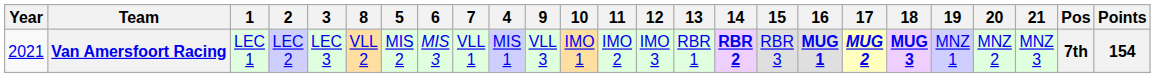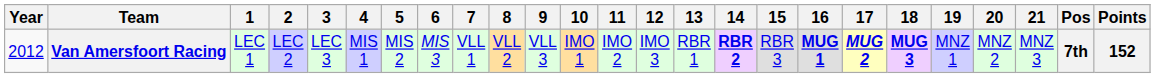 <table class="wikitable" style="text-align:center; font-size:85%;">
 <tr>
 <th>Year</th>
 <th>Team</th>
 <th>1</th>
 <th>2</th>
 <th>3</th>
-<th>8</th>
+<th>4</th>
 <th>5</th>
 <th>6</th>
 <th>7</th>
-<th>4</th>
+<th>8</th>
 <th>9</th>
 <th>10</th>
 <th>11</th>
 <th>12</th>
 <th>13</th>
 <th>14</th>
 <th>15</th>
 <th>16</th>
 <th>17</th>
 <th>18</th>
 <th>19</th>
 <th>20</th>
 <th>21</th>
 <th>Pos</th>
 <th>Points</th>
 </tr>
 <tr>
-<td><a href='#'>2021</a></td>
+<td><a href='#'>2012</a></td>
 <th nowrap><a href='#'>Van Amersfoort Racing</a></th>
 <td style="background:#DFFFDF;"><a href='#'>LEC<br>1</a><br></td>
 <td style="background:#CFCFFF;"><a href='#'>LEC<br>2</a><br></td>
 <td style="background:#DFFFDF;"><a href='#'>LEC<br>3</a><br></td>
-<td style="background:#FFDF9F;"><a href='#'>VLL<br>2</a><br></td>
+<td style="background:#CFCFFF;"><a href='#'>MIS<br>1</a><br></td>
 <td style="background:#DFFFDF;"><a href='#'>MIS<br>2</a><br></td>
 <td style="background:#DFFFDF;"><em><a href='#'>MIS<br>3</a></em><br></td>
 <td style="background:#DFFFDF;"><a href='#'>VLL<br>1</a><br></td>
-<td style="background:#CFCFFF;"><a href='#'>MIS<br>1</a><br></td>
+<td style="background:#FFDF9F;"><a href='#'>VLL<br>2</a><br></td>
 <td style="background:#DFFFDF;"><a href='#'>VLL<br>3</a><br></td>
 <td style="background:#FFDF9F;"><a href='#'>IMO<br>1</a><br></td>
 <td style="background:#DFFFDF;"><a href='#'>IMO<br>2</a><br></td>
 <td style="background:#DFFFDF;"><a href='#'>IMO<br>3</a><br></td>
 <td style="background:#DFFFDF;"><a href='#'>RBR<br>1</a><br></td>
 <td style="background:#EFCFFF;"><strong><a href='#'>RBR<br>2</a><br></strong></td>
 <td style="background:#DFDFDF;"><a href='#'>RBR<br>3</a><br></td>
 <td style="background:#DFDFDF;"><strong><a href='#'>MUG<br>1</a></strong><br></td>
 <td style="background:#FFFFBF;"><strong><em><a href='#'>MUG<br>2</a></em></strong><br></td>
 <td style="background:#EFCFFF;"><strong><a href='#'>MUG<br>3</a></strong><br></td>
 <td style="background:#CFCFFF;"><a href='#'>MNZ<br>1</a><br></td>
 <td style="background:#DFFFDF;"><a href='#'>MNZ<br>2</a><br></td>
 <td style="background:#DFFFDF;"><a href='#'>MNZ<br>3</a><br></td>
 <th>7th</th>
-<th>154</th>
+<th>152</th>
 </tr>
 </table>
